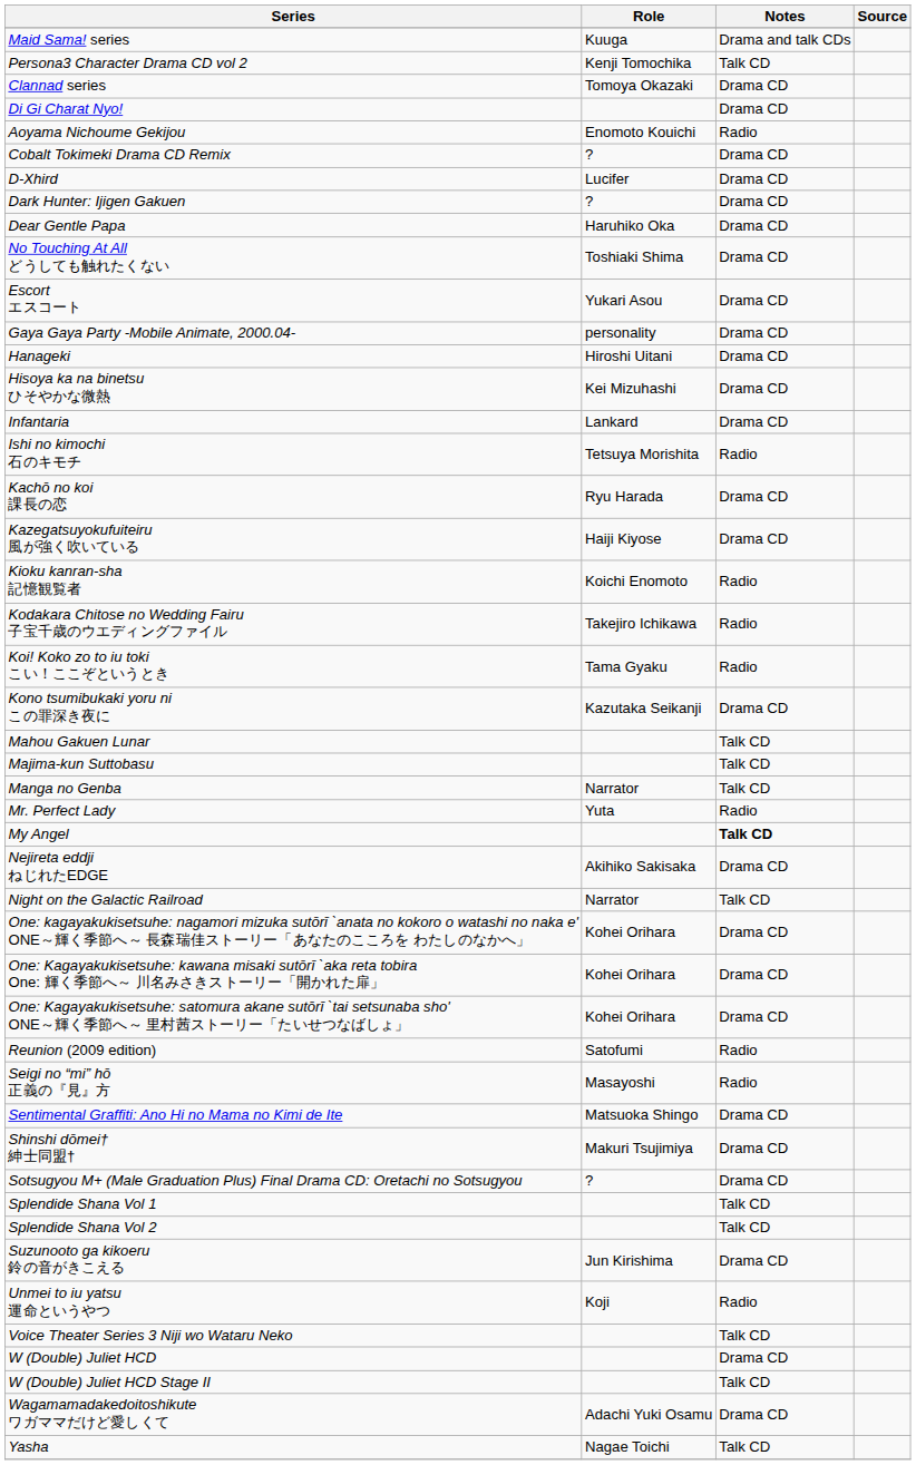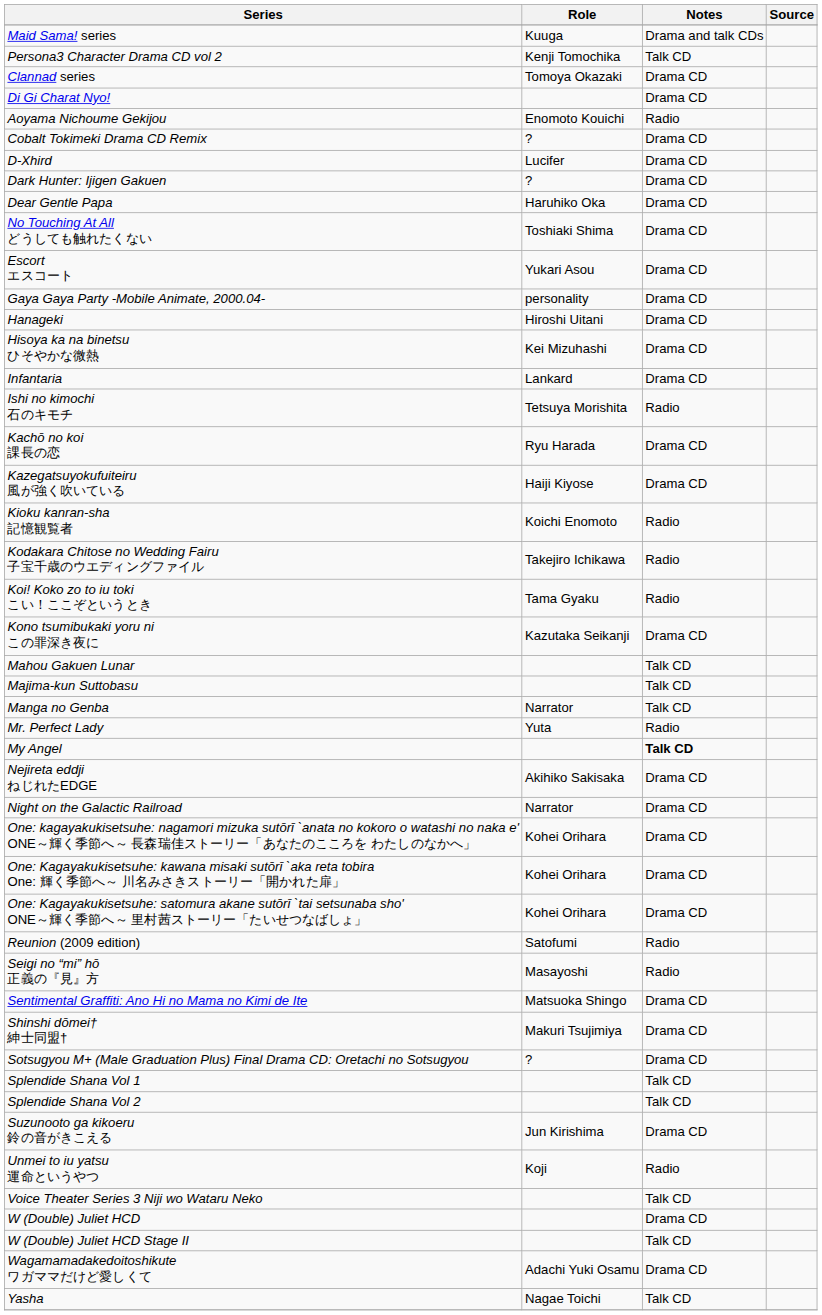 <table class="wikitable sortable plainrowheaders">
 <tr>
 <th>Series</th>
 <th>Role</th>
 <th class="unsortable">Notes</th>
 <th class="unsortable">Source</th>
 </tr>
 <tr>
 </tr>
 <tr>
 <td><em><a href='#'>Maid Sama!</a></em> series</td>
 <td>Kuuga</td>
 <td>Drama and talk CDs</td>
 <td></td>
 </tr>
 <tr>
 <td><em>Persona3 Character Drama CD vol 2</em></td>
 <td>Kenji Tomochika</td>
 <td>Talk CD</td>
 <td></td>
 </tr>
 <tr>
 <td><em><a href='#'>Clannad</a></em> series</td>
 <td>Tomoya Okazaki</td>
 <td>Drama CD</td>
 <td></td>
 </tr>
 <tr>
 <td><em><a href='#'>Di Gi Charat Nyo!</a></em></td>
 <td></td>
 <td>Drama CD</td>
 <td></td>
 </tr>
 <tr>
 <td><em>Aoyama Nichoume Gekijou</em></td>
 <td>Enomoto Kouichi</td>
 <td>Radio</td>
 <td></td>
 </tr>
 <tr>
 <td><em>Cobalt Tokimeki Drama CD Remix</em></td>
 <td>?</td>
 <td>Drama CD</td>
 <td></td>
 </tr>
 <tr>
 <td><em>D-Xhird</em></td>
 <td>Lucifer</td>
 <td>Drama CD</td>
 <td></td>
 </tr>
 <tr>
 <td><em>Dark Hunter: Ijigen Gakuen</em></td>
 <td>?</td>
 <td>Drama CD</td>
 <td></td>
 </tr>
 <tr>
 <td><em>Dear Gentle Papa</em></td>
 <td>Haruhiko Oka</td>
 <td>Drama CD</td>
 <td></td>
 </tr>
 <tr>
 <td><em><a href='#'>No Touching At All</a></em><br>どうしても触れたくない</td>
 <td>Toshiaki Shima</td>
 <td>Drama CD</td>
 <td></td>
 </tr>
 <tr>
 <td><em>Escort</em><br>エスコート</td>
 <td>Yukari Asou</td>
 <td>Drama CD</td>
 <td></td>
 </tr>
 <tr>
 <td><em>Gaya Gaya Party -Mobile Animate, 2000.04-</em></td>
 <td>personality</td>
 <td>Drama CD</td>
 <td></td>
 </tr>
 <tr>
 <td><em>Hanageki</em></td>
 <td>Hiroshi Uitani</td>
 <td>Drama CD</td>
 <td></td>
 </tr>
 <tr>
 <td><em>Hisoya ka na binetsu</em><br>ひそやかな微熱</td>
 <td>Kei Mizuhashi</td>
 <td>Drama CD</td>
 <td></td>
 </tr>
 <tr>
 <td><em>Infantaria</em></td>
 <td>Lankard</td>
 <td>Drama CD</td>
 <td></td>
 </tr>
 <tr>
 <td><em>Ishi no kimochi</em><br>石のキモチ</td>
 <td>Tetsuya Morishita</td>
 <td>Radio</td>
 <td></td>
 </tr>
 <tr>
 <td><em>Kachō no koi</em><br>課長の恋</td>
 <td>Ryu Harada</td>
 <td>Drama CD</td>
 <td></td>
 </tr>
 <tr>
 <td><em>Kazegatsuyokufuiteiru</em><br>風が強く吹いている</td>
 <td>Haiji Kiyose</td>
 <td>Drama CD</td>
 <td></td>
 </tr>
 <tr>
 <td><em>Kioku kanran-sha</em><br>記憶観覧者</td>
 <td>Koichi Enomoto</td>
 <td>Radio</td>
 <td></td>
 </tr>
 <tr>
 <td><em>Kodakara Chitose no Wedding Fairu</em><br>子宝千歳のウエディングファイル</td>
 <td>Takejiro Ichikawa</td>
 <td>Radio</td>
 <td></td>
 </tr>
 <tr>
 <td><em>Koi! Koko zo to iu toki</em><br>こい！ここぞというとき</td>
 <td>Tama Gyaku</td>
 <td>Radio</td>
 <td></td>
 </tr>
 <tr>
 <td><em>Kono tsumibukaki yoru ni</em><br>この罪深き夜に</td>
 <td>Kazutaka Seikanji</td>
 <td>Drama CD</td>
 <td></td>
 </tr>
 <tr>
 <td><em>Mahou Gakuen Lunar</em></td>
 <td></td>
 <td>Talk CD</td>
 <td></td>
 </tr>
 <tr>
 <td><em>Majima-kun Suttobasu</em></td>
 <td></td>
 <td>Talk CD</td>
 <td></td>
 </tr>
 <tr>
 <td><em>Manga no Genba</em></td>
 <td>Narrator</td>
 <td>Talk CD</td>
 <td></td>
 </tr>
 <tr>
 <td><em>Mr. Perfect Lady</em></td>
 <td>Yuta</td>
 <td>Radio</td>
 <td></td>
 </tr>
 <tr>
 <td><em>My Angel</em></td>
 <td></td>
 <td><strong>Talk CD</strong></td>
 <td></td>
 </tr>
 <tr>
 <td><em>Nejireta eddji</em><br>ねじれたEDGE</td>
 <td>Akihiko Sakisaka</td>
 <td>Drama CD</td>
 <td></td>
 </tr>
 <tr>
 <td><em>Night on the Galactic Railroad</em></td>
 <td>Narrator</td>
-<td>Talk CD</td>
+<td>Drama CD</td>
 <td></td>
 </tr>
 <tr>
 <td><em>One: kagayakukisetsuhe:  nagamori mizuka sutōrī `anata no kokoro o watashi no naka e' </em><br>ONE～輝く季節へ～ 長森瑞佳ストーリー「あなたのこころを わたしのなかへ」</td>
 <td>Kohei Orihara</td>
 <td>Drama CD</td>
 <td></td>
 </tr>
 <tr>
 <td><em>One: Kagayakukisetsuhe: kawana misaki sutōrī `aka reta tobira </em><br>One: 輝く季節へ～ 川名みさきストーリー「開かれた扉」</td>
 <td>Kohei Orihara</td>
 <td>Drama CD</td>
 <td></td>
 </tr>
 <tr>
 <td><em>One: Kagayakukisetsuhe: satomura akane sutōrī `tai setsunaba sho' </em><br>ONE～輝く季節へ～ 里村茜ストーリー「たいせつなばしょ」</td>
 <td>Kohei Orihara</td>
 <td>Drama CD</td>
 <td></td>
 </tr>
 <tr>
 <td><em>Reunion</em> (2009 edition)</td>
 <td>Satofumi</td>
 <td>Radio</td>
 <td></td>
 </tr>
 <tr>
 <td><em>Seigi no “mi” hō</em><br>正義の『見』方</td>
 <td>Masayoshi</td>
 <td>Radio</td>
 <td></td>
 </tr>
 <tr>
 <td><em><a href='#'>Sentimental Graffiti: Ano Hi no Mama no Kimi de Ite</a></em></td>
 <td>Matsuoka Shingo</td>
 <td>Drama CD</td>
 <td></td>
 </tr>
 <tr>
 <td><em>Shinshi dōmei†</em><br>紳士同盟†</td>
 <td>Makuri Tsujimiya</td>
 <td>Drama CD</td>
 <td></td>
 </tr>
 <tr>
 <td><em>Sotsugyou M+ (Male Graduation Plus) Final Drama CD: Oretachi no Sotsugyou</em></td>
 <td>?</td>
 <td>Drama CD</td>
 <td></td>
 </tr>
 <tr>
 <td><em>Splendide Shana Vol 1</em></td>
 <td></td>
 <td>Talk CD</td>
 <td></td>
 </tr>
 <tr>
 <td><em>Splendide Shana Vol 2</em></td>
 <td></td>
 <td>Talk CD</td>
 <td></td>
 </tr>
 <tr>
 <td><em>Suzunooto ga kikoeru</em><br>鈴の音がきこえる</td>
 <td>Jun Kirishima</td>
 <td>Drama CD</td>
 <td></td>
 </tr>
 <tr>
 <td><em>Unmei to iu yatsu</em><br>運命というやつ</td>
 <td>Koji</td>
 <td>Radio</td>
 <td></td>
 </tr>
 <tr>
 <td><em>Voice Theater Series 3 Niji wo Wataru Neko</em></td>
 <td></td>
 <td>Talk CD</td>
 <td></td>
 </tr>
 <tr>
 <td><em>W (Double) Juliet HCD</em></td>
 <td></td>
 <td>Drama CD</td>
 <td></td>
 </tr>
 <tr>
 <td><em>W (Double) Juliet HCD Stage II</em></td>
 <td></td>
 <td>Talk CD</td>
 <td></td>
 </tr>
 <tr>
 <td><em>Wagamamadakedoitoshikute</em><br>ワガママだけど愛しくて</td>
 <td>Adachi Yuki Osamu</td>
 <td>Drama CD</td>
 <td></td>
 </tr>
 <tr>
 <td><em>Yasha</em></td>
 <td>Nagae Toichi</td>
 <td>Talk CD</td>
 <td></td>
 </tr>
 <tr>
 </tr>
 </table>
